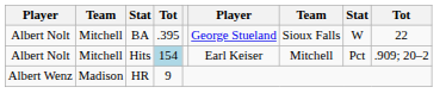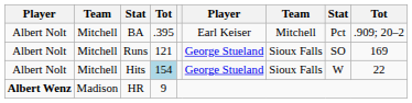 <table class="wikitable">
 <tr>
 <th>Player</th>
 <th>Team</th>
 <th>Stat</th>
 <th>Tot</th>
 <th></th>
 <th>Player</th>
 <th>Team</th>
 <th>Stat</th>
 <th>Tot</th>
 </tr>
 <tr align=center>
 <td>Albert Nolt</td>
 <td>Mitchell</td>
 <td>BA</td>
 <td>.395</td>
 <td></td>
+<td>Earl Keiser</td>
+<td>Mitchell</td>
+<td>Pct</td>
+<td>.909; 20–2</td>
+</tr>
+<tr align=center>
+<td>Albert Nolt</td>
+<td>Mitchell</td>
+<td>Runs</td>
+<td>121</td>
+<td></td>
 <td><a href='#'>George Stueland</a></td>
 <td>Sioux Falls</td>
-<td>W</td>
-<td>22</td>
+<td>SO</td>
+<td>169</td>
 </tr>
 <tr align=center>
 <td>Albert Nolt</td>
 <td>Mitchell</td>
 <td>Hits</td>
 <td style="background: lightblue;">154</td>
 <td></td>
-<td>Earl Keiser</td>
-<td>Mitchell</td>
-<td>Pct</td>
-<td>.909; 20–2</td>
+<td><a href='#'>George Stueland</a></td>
+<td>Sioux Falls</td>
+<td>W</td>
+<td>22</td>
 </tr>
 <tr align=center>
-<td>Albert Wenz</td>
+<td><strong>Albert Wenz</strong></td>
 <td>Madison</td>
 <td>HR</td>
 <td>9</td>
 </tr>
 </table>
